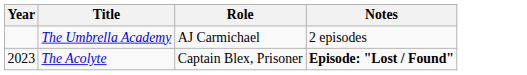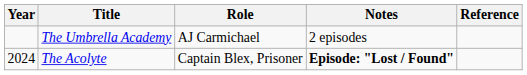 <table class="wikitable sortable">
 <tr>
 <th>Year</th>
 <th>Title</th>
 <th>Role</th>
 <th>Notes</th>
+<th>Reference</th>
 </tr>
 <tr>
 <td></td>
 <td><em><a href='#'>The Umbrella Academy</a></em></td>
 <td>AJ Carmichael</td>
 <td>2 episodes</td>
+<td></td>
 </tr>
 <tr>
-<td>2023</td>
+<td>2024</td>
 <td><em><a href='#'>The Acolyte</a></em></td>
 <td>Captain Blex, Prisoner</td>
 <td><strong>Episode: "Lost / Found"</strong></td>
+<td></td>
 </tr>
 </table>
